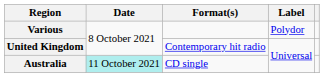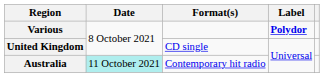 <table class="wikitable plainrowheaders">
 <tr>
 <th scope="col">Region</th>
 <th scope="col">Date</th>
 <th scope="col">Format(s)</th>
 <th scope="col">Label</th>
 <th scope="col"></th>
 </tr>
 <tr>
 <th scope="row">Various</th>
 <td rowspan="2">8 October 2021</td>
 <td></td>
-<td><a href='#'>Polydor</a></td>
+<td><strong><a href='#'>Polydor</a></strong></td>
 <td></td>
 </tr>
 <tr>
 <th scope="row">United Kingdom</th>
-<td><a href='#'>Contemporary hit radio</a></td>
+<td><a href='#'>CD single</a></td>
 <td rowspan="2"><a href='#'>Universal</a></td>
 <td></td>
 </tr>
 <tr>
 <th scope="row">Australia</th>
 <td style="background: paleturquoise;">11 October 2021</td>
-<td><a href='#'>CD single</a></td>
+<td><a href='#'>Contemporary hit radio</a></td>
 <td></td>
 </tr>
 </table>
